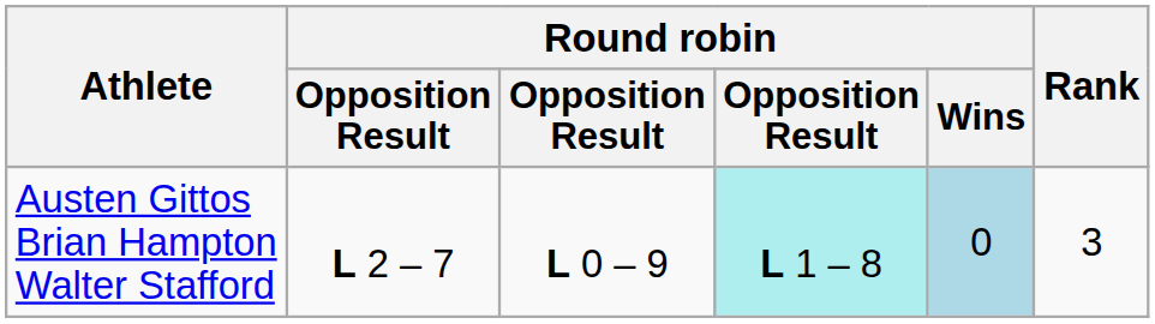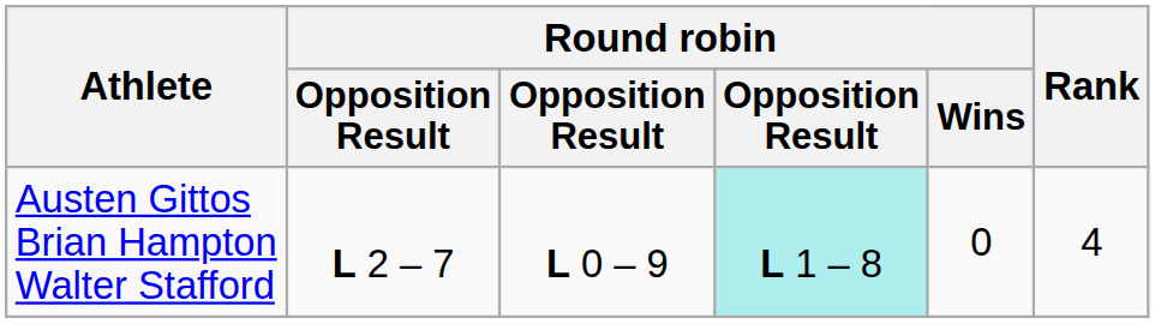 <table class=wikitable style="font-size:90%;text-align:center">
 <tr>
 <th rowspan="2">Athlete</th>
 <th colspan=4>Round robin</th>
 <th rowspan=2>Rank</th>
 </tr>
 <tr style="font-size:95%">
 <th>Opposition<br>Result</th>
 <th>Opposition<br>Result</th>
 <th>Opposition<br>Result</th>
 <th>Wins</th>
 </tr>
 <tr>
 <td style="text-align:left;"><a href='#'>Austen Gittos</a><br><a href='#'>Brian Hampton</a><br><a href='#'>Walter Stafford</a></td>
 <td><br><strong>L</strong> 2 – 7</td>
 <td><br><strong>L</strong> 0 – 9</td>
 <td style="background: paleturquoise;"><br><strong>L</strong> 1 – 8</td>
-<td style="background: lightblue;">0</td>
-<td>3</td>
+<td>0</td>
+<td>4</td>
 </tr>
 </table>
